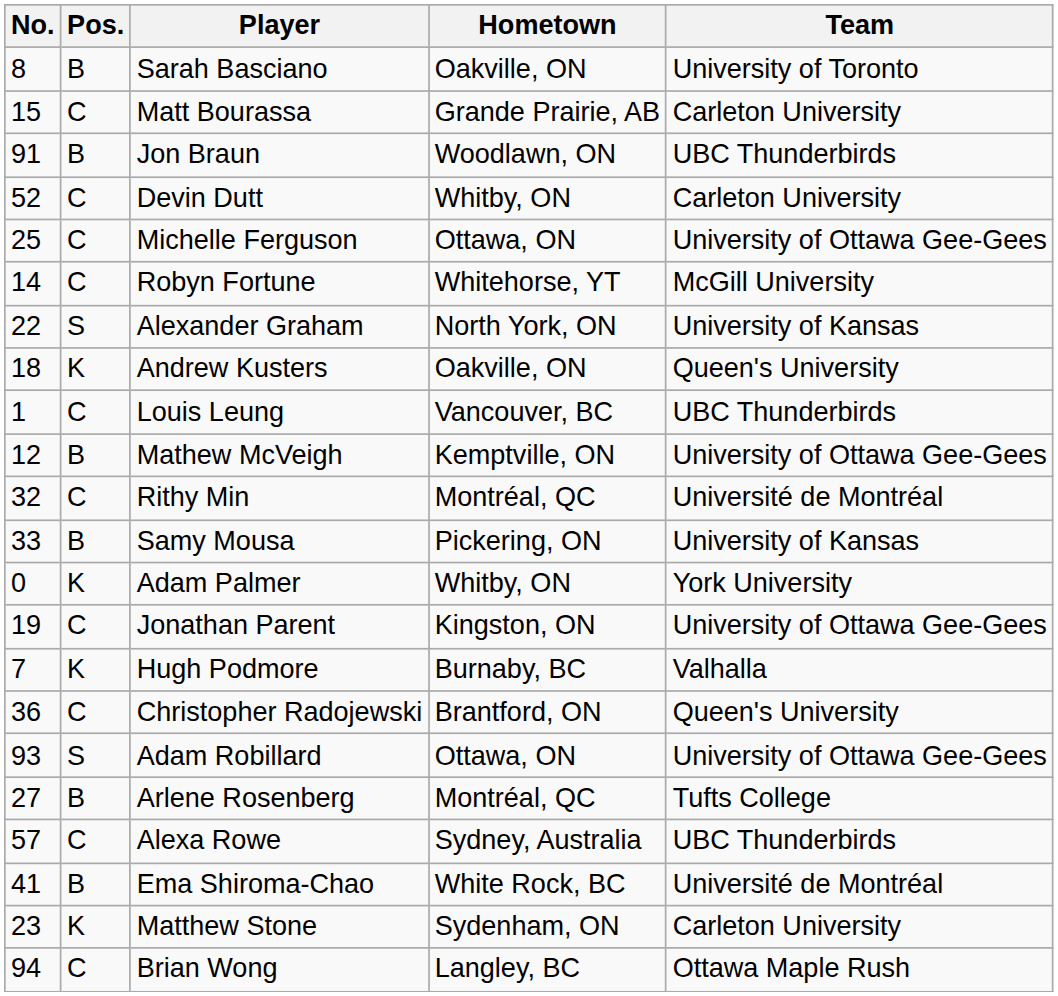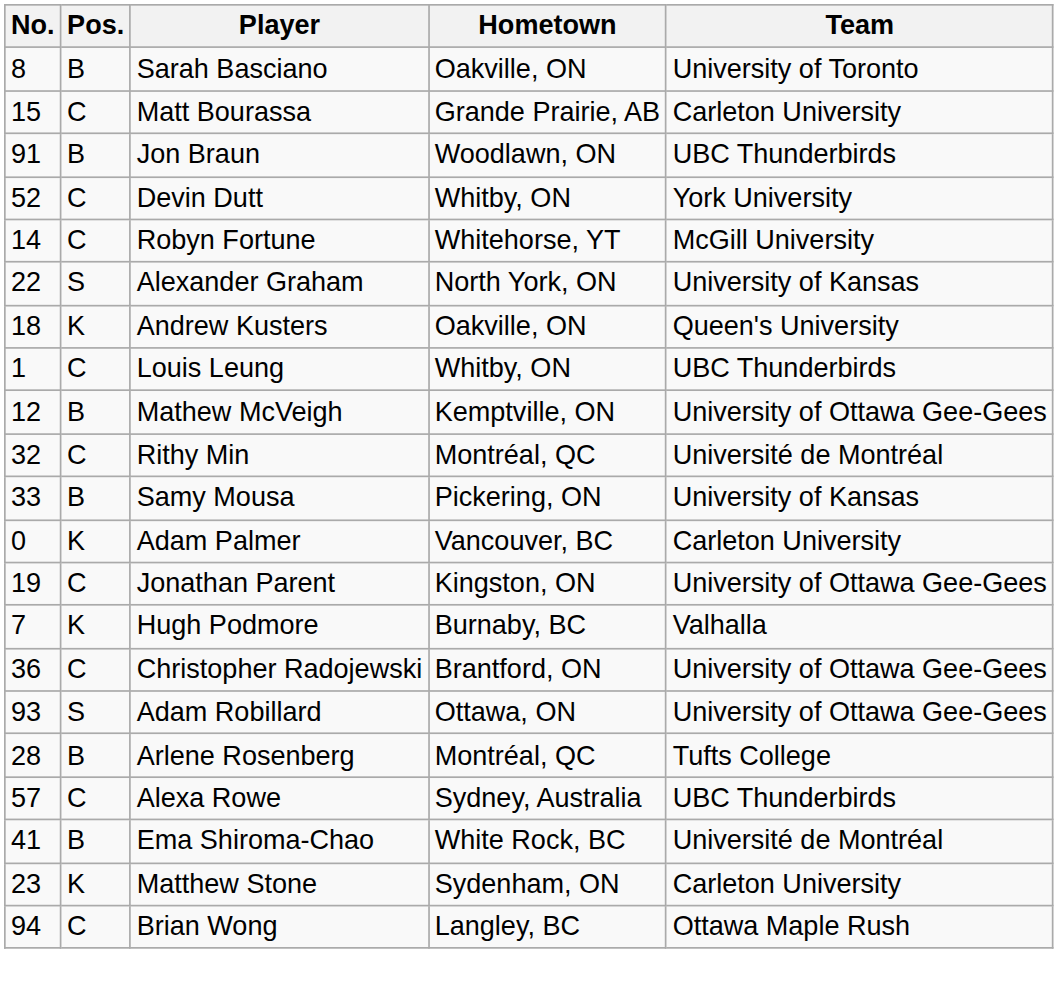 <table class="wikitable sortable">
 <tr>
 <th>No.</th>
 <th>Pos.</th>
 <th>Player</th>
 <th>Hometown</th>
 <th>Team</th>
 </tr>
 <tr>
 <td>8</td>
 <td>B</td>
 <td>Sarah Basciano</td>
 <td>Oakville, ON</td>
 <td>University of Toronto</td>
 </tr>
 <tr>
 <td>15</td>
 <td>C</td>
 <td>Matt Bourassa</td>
 <td>Grande Prairie, AB</td>
 <td>Carleton University</td>
 </tr>
 <tr>
 <td>91</td>
 <td>B</td>
 <td>Jon Braun</td>
 <td>Woodlawn, ON</td>
 <td>UBC Thunderbirds</td>
 </tr>
 <tr>
 <td>52</td>
 <td>C</td>
 <td>Devin Dutt</td>
 <td>Whitby, ON</td>
-<td>Carleton University</td>
-</tr>
-<tr>
-<td>25</td>
-<td>C</td>
-<td>Michelle Ferguson</td>
-<td>Ottawa, ON</td>
-<td>University of Ottawa Gee-Gees</td>
+<td>York University</td>
 </tr>
 <tr>
 <td>14</td>
 <td>C</td>
 <td>Robyn Fortune</td>
 <td>Whitehorse, YT</td>
 <td>McGill University</td>
 </tr>
 <tr>
 <td>22</td>
 <td>S</td>
 <td>Alexander Graham</td>
 <td>North York, ON</td>
 <td>University of Kansas</td>
 </tr>
 <tr>
 <td>18</td>
 <td>K</td>
 <td>Andrew Kusters</td>
 <td>Oakville, ON</td>
 <td>Queen's University</td>
 </tr>
 <tr>
 <td>1</td>
 <td>C</td>
 <td>Louis Leung</td>
-<td>Vancouver, BC</td>
+<td>Whitby, ON</td>
 <td>UBC Thunderbirds</td>
 </tr>
 <tr>
 <td>12</td>
 <td>B</td>
 <td>Mathew McVeigh</td>
 <td>Kemptville, ON</td>
 <td>University of Ottawa Gee-Gees</td>
 </tr>
 <tr>
 <td>32</td>
 <td>C</td>
 <td>Rithy Min</td>
 <td>Montréal, QC</td>
 <td>Université de Montréal</td>
 </tr>
 <tr>
 <td>33</td>
 <td>B</td>
 <td>Samy Mousa</td>
 <td>Pickering, ON</td>
 <td>University of Kansas</td>
 </tr>
 <tr>
 <td>0</td>
 <td>K</td>
 <td>Adam Palmer</td>
-<td>Whitby, ON</td>
-<td>York University</td>
+<td>Vancouver, BC</td>
+<td>Carleton University</td>
 </tr>
 <tr>
 <td>19</td>
 <td>C</td>
 <td>Jonathan Parent</td>
 <td>Kingston, ON</td>
 <td>University of Ottawa Gee-Gees</td>
 </tr>
 <tr>
 <td>7</td>
 <td>K</td>
 <td>Hugh Podmore</td>
 <td>Burnaby, BC</td>
 <td>Valhalla</td>
 </tr>
 <tr>
 <td>36</td>
 <td>C</td>
 <td>Christopher Radojewski</td>
 <td>Brantford, ON</td>
-<td>Queen's University</td>
+<td>University of Ottawa Gee-Gees</td>
 </tr>
 <tr>
 <td>93</td>
 <td>S</td>
 <td>Adam Robillard</td>
 <td>Ottawa, ON</td>
 <td>University of Ottawa Gee-Gees</td>
 </tr>
 <tr>
-<td>27</td>
+<td>28</td>
 <td>B</td>
 <td>Arlene Rosenberg</td>
 <td>Montréal, QC</td>
 <td>Tufts College</td>
 </tr>
 <tr>
 <td>57</td>
 <td>C</td>
 <td>Alexa Rowe</td>
 <td>Sydney, Australia</td>
 <td>UBC Thunderbirds</td>
 </tr>
 <tr>
 <td>41</td>
 <td>B</td>
 <td>Ema Shiroma-Chao</td>
 <td>White Rock, BC</td>
 <td>Université de Montréal</td>
 </tr>
 <tr>
 <td>23</td>
 <td>K</td>
 <td>Matthew Stone</td>
 <td>Sydenham, ON</td>
 <td>Carleton University</td>
 </tr>
 <tr>
 <td>94</td>
 <td>C</td>
 <td>Brian Wong</td>
 <td>Langley, BC</td>
 <td>Ottawa Maple Rush</td>
 </tr>
 </table>
